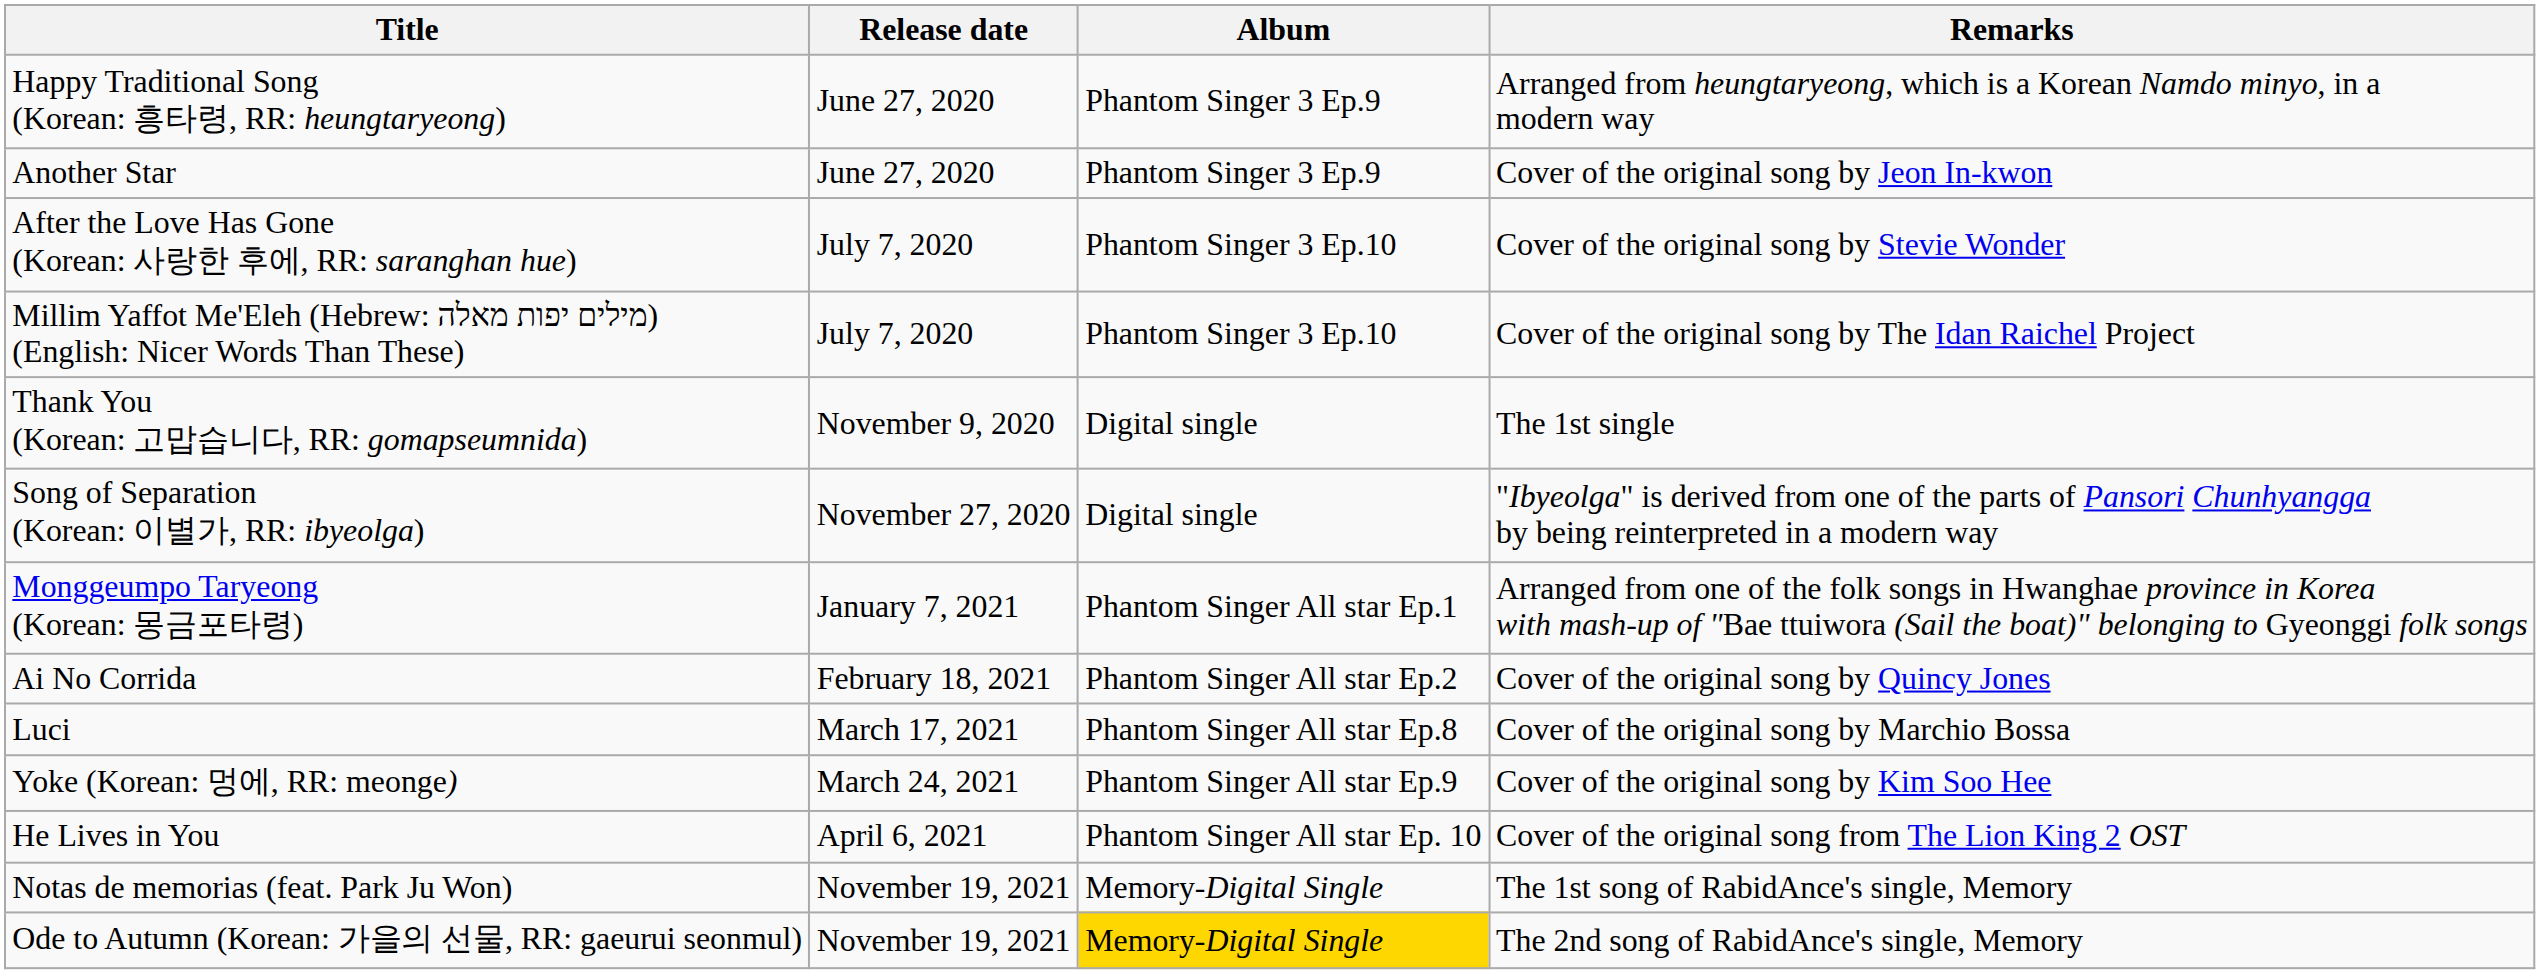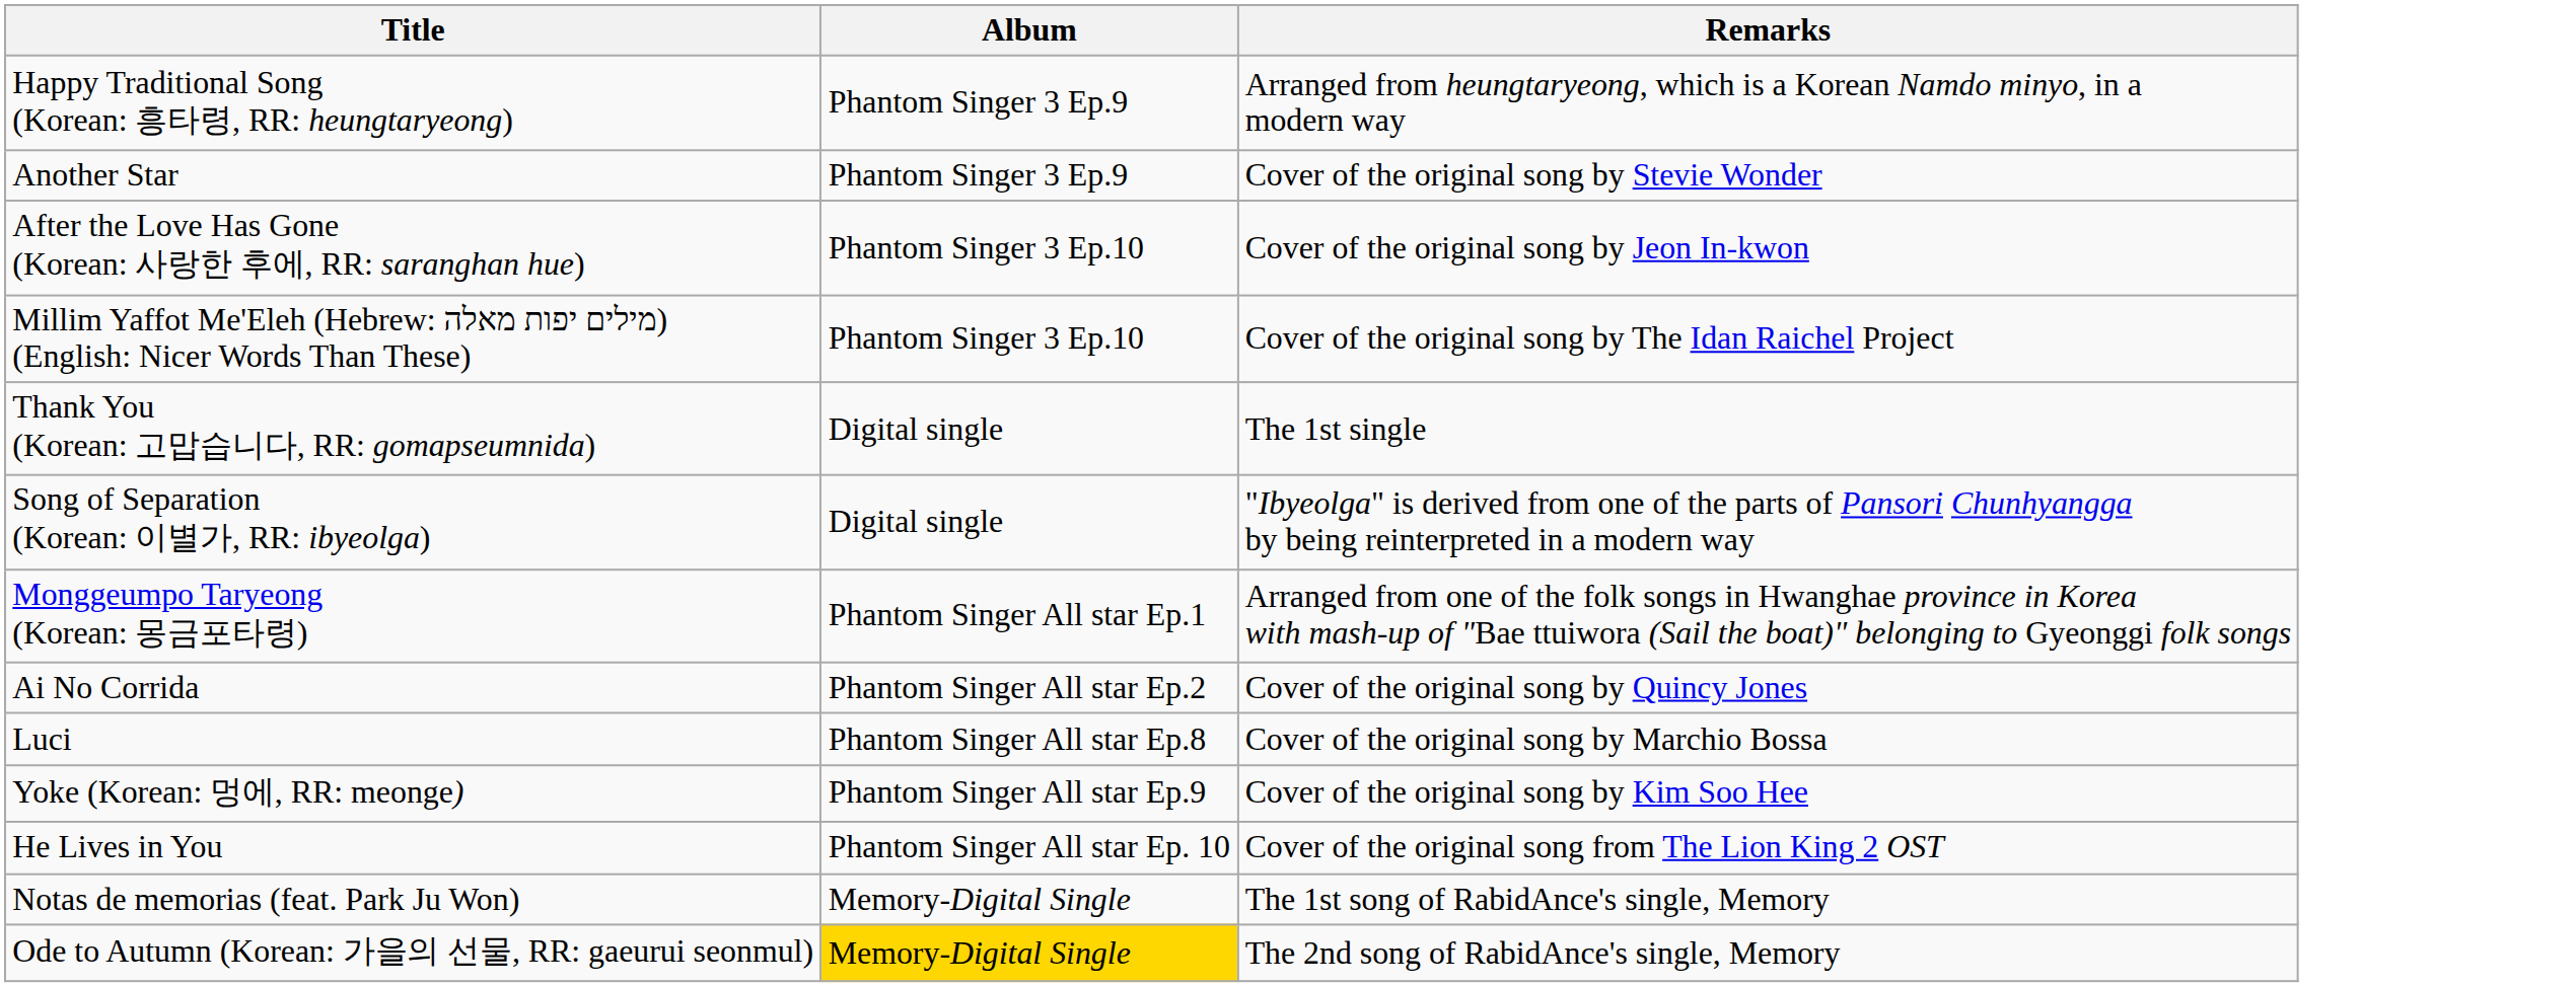 <table class="wikitable">
 <tr>
 <th>Title</th>
-<th>Release date</th>
 <th>Album</th>
 <th>Remarks</th>
 </tr>
 <tr>
 <td>Happy Traditional Song<br>(Korean: 흥타령, RR: <em>heungtaryeong</em>)</td>
-<td>June 27, 2020</td>
 <td>Phantom Singer 3 Ep.9</td>
 <td>Arranged from <em>heungtaryeong</em>, which is a Korean <em>Namdo minyo</em>, in a<br>modern way</td>
 </tr>
 <tr>
 <td>Another Star</td>
-<td>June 27, 2020</td>
 <td>Phantom Singer 3 Ep.9</td>
+<td>Cover of the original song by <a href='#'>Stevie Wonder</a></td>
+</tr>
+<tr>
+<td>After the Love Has Gone<br>(Korean: 사랑한 후에, RR: <em>saranghan hue</em>)</td>
+<td>Phantom Singer 3 Ep.10</td>
 <td>Cover of the original song by <a href='#'>Jeon In-kwon</a></td>
 </tr>
 <tr>
-<td>After the Love Has Gone<br>(Korean: 사랑한 후에, RR: <em>saranghan hue</em>)</td>
-<td>July 7, 2020</td>
-<td>Phantom Singer 3 Ep.10</td>
-<td>Cover of the original song by <a href='#'>Stevie Wonder</a></td>
-</tr>
-<tr>
 <td>Millim Yaffot Me'Eleh (Hebrew: מילים יפות מאלה)<br>(English: Nicer Words Than These)</td>
-<td>July 7, 2020</td>
 <td>Phantom Singer 3 Ep.10</td>
 <td>Cover of the original song by The <a href='#'>Idan Raichel</a> Project</td>
 </tr>
 <tr>
 <td>Thank You<br>(Korean: 고맙습니다, RR: <em>gomapseumnida</em>)</td>
-<td>November 9, 2020</td>
 <td>Digital single</td>
 <td>The 1st single</td>
 </tr>
 <tr>
 <td>Song of Separation<br>(Korean: 이별가, RR: <em>ibyeolga</em>)</td>
-<td>November 27, 2020</td>
 <td>Digital single</td>
 <td>"<em>Ibyeolga</em>" is derived from one of the parts of <em><a href='#'>Pansori</a></em> <em><a href='#'>Chunhyangga</a></em><br>by being reinterpreted in a modern way</td>
 </tr>
 <tr>
 <td><a href='#'>Monggeumpo Taryeong</a><br>(Korean: 몽금포타령)<em></td>
-<td>January 7, 2021</td>
 <td>Phantom Singer All star Ep.1</td>
 <td>Arranged from one of the folk songs in </em>Hwanghae<em> province in Korea<br>with mash-up of "</em>Bae ttuiwora<em> (Sail the boat)" belonging to </em>Gyeonggi<em> folk songs</td>
 </tr>
 <tr>
 <td>Ai No Corrida</td>
-<td>February 18, 2021</td>
 <td>Phantom Singer All star Ep.2</td>
 <td>Cover of the original song by <a href='#'>Quincy Jones</a></td>
 </tr>
 <tr>
 <td>Luci</td>
-<td>March 17, 2021</td>
 <td>Phantom Singer All star Ep.8</td>
 <td>Cover of the original song by Marchio Bossa</td>
 </tr>
 <tr>
 <td>Yoke (Korean: 멍에, RR: </em>meonge<em>)</td>
-<td>March 24, 2021</td>
 <td>Phantom Singer All star Ep.9</td>
 <td>Cover of the original song by <a href='#'>Kim Soo Hee</a></td>
 </tr>
 <tr>
 <td>He Lives in You</td>
-<td>April 6, 2021</td>
 <td>Phantom Singer All star Ep. 10</td>
 <td>Cover of the original song from <a href='#'></em>The Lion King 2<em></a> OST</td>
 </tr>
 <tr>
 <td>Notas de memorias (feat. Park Ju Won)</td>
-<td>November 19, 2021</td>
 <td></em>Memory<em>-Digital Single</td>
 <td>The 1st song of RabidAnce's single, </em>Memory<em></td>
 </tr>
 <tr>
 <td>Ode to Autumn (Korean: 가을의 선물, RR: </em>gaeurui seonmul)<em></td>
-<td>November 19, 2021</td>
 <td style="background: gold;"></em>Memory<em>-Digital Single</td>
 <td>The 2nd song of RabidAnce's single, </em>Memory<em></td>
 </tr>
 </table>
